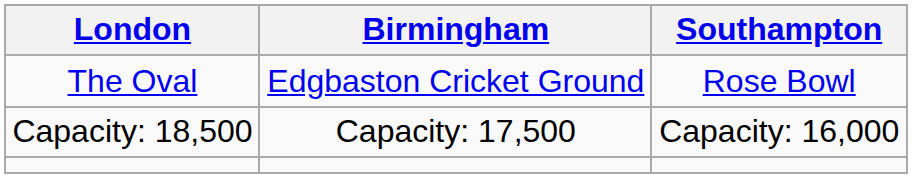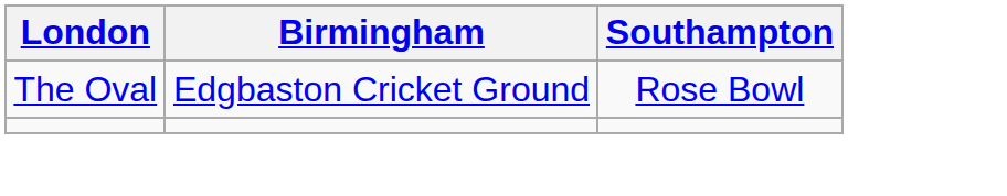 <table class="wikitable" style="text-align:center">
 <tr>
 <th><a href='#'>London</a></th>
 <th><a href='#'>Birmingham</a></th>
 <th><a href='#'>Southampton</a></th>
 </tr>
 <tr>
 <td><a href='#'>The Oval</a></td>
 <td><a href='#'>Edgbaston Cricket Ground</a></td>
 <td><a href='#'>Rose Bowl</a></td>
 </tr>
 <tr>
-<td>Capacity: 18,500</td>
-<td>Capacity: 17,500</td>
-<td>Capacity: 16,000</td>
-</tr>
-<tr>
 <td></td>
 <td></td>
 <td></td>
 </tr>
 </table>
